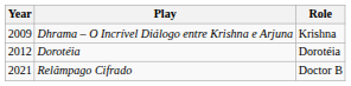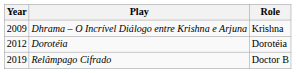 <table class="wikitable">
 <tr>
 <th>Year</th>
 <th>Play</th>
 <th>Role</th>
 </tr>
 <tr>
 <td>2009</td>
 <td><em>Dhrama – O Incrível Diálogo entre Krishna e Arjuna</em></td>
 <td>Krishna</td>
 </tr>
 <tr>
 <td>2012</td>
 <td><em>Dorotéia</em></td>
 <td>Dorotéia </td>
 </tr>
 <tr>
-<td>2021</td>
+<td>2019</td>
 <td><em>Relâmpago Cifrado</em></td>
 <td>Doctor B</td>
 </tr>
 </table>
